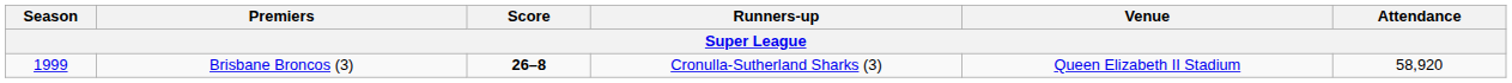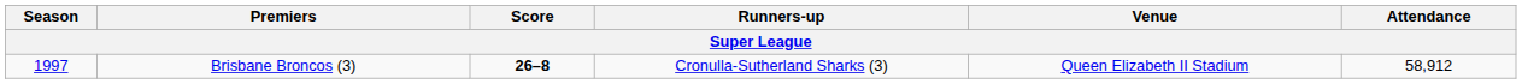 <table class="wikitable sortable" style="text-align:center;">
 <tr>
 <th width="3%">Season</th>
 <th width="15%">Premiers</th>
 <th width="5%">Score</th>
 <th width="15%">Runners-up</th>
 <th width="15%">Venue</th>
 <th width="7%">Attendance</th>
 </tr>
 <tr>
 <th colspan="7"><a href='#'>Super League</a></th>
 </tr>
 <tr>
-<td><a href='#'>1999</a></td>
+<td><a href='#'>1997</a></td>
 <td> <a href='#'>Brisbane Broncos</a> (3)</td>
 <td><strong>26–8</strong></td>
 <td> <a href='#'>Cronulla-Sutherland Sharks</a> (3)</td>
 <td><a href='#'>Queen Elizabeth II Stadium</a></td>
-<td>58,920</td>
+<td>58,912</td>
 </tr>
 </table>
